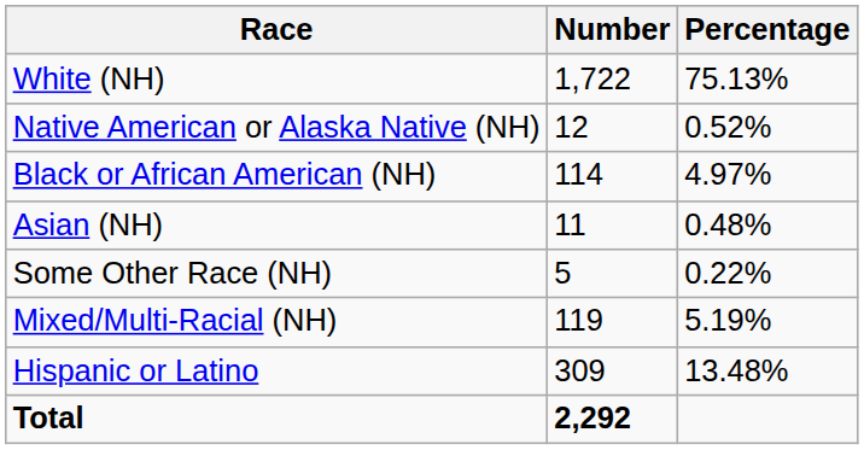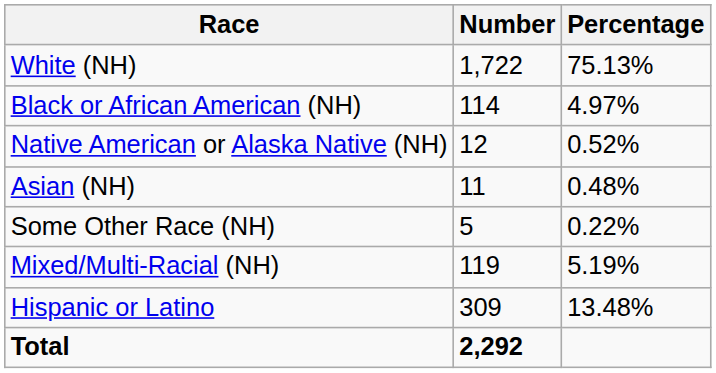 <table class="wikitable">
 <tr>
 <th>Race</th>
 <th>Number</th>
 <th>Percentage</th>
 </tr>
 <tr>
 <td><a href='#'>White</a> (NH)</td>
 <td>1,722</td>
 <td>75.13%</td>
 </tr>
 <tr>
+<td><a href='#'>Black or African American</a> (NH)</td>
+<td>114</td>
+<td>4.97%</td>
+</tr>
+<tr>
 <td><a href='#'>Native American</a> or <a href='#'>Alaska Native</a> (NH)</td>
 <td>12</td>
 <td>0.52%</td>
-</tr>
-<tr>
-<td><a href='#'>Black or African American</a> (NH)</td>
-<td>114</td>
-<td>4.97%</td>
 </tr>
 <tr>
 <td><a href='#'>Asian</a> (NH)</td>
 <td>11</td>
 <td>0.48%</td>
 </tr>
 <tr>
 <td>Some Other Race (NH)</td>
 <td>5</td>
 <td>0.22%</td>
 </tr>
 <tr>
 <td><a href='#'>Mixed/Multi-Racial</a> (NH)</td>
 <td>119</td>
 <td>5.19%</td>
 </tr>
 <tr>
 <td><a href='#'>Hispanic or Latino</a></td>
 <td>309</td>
 <td>13.48%</td>
 </tr>
 <tr>
 <td><strong>Total</strong></td>
 <td><strong>2,292</strong></td>
 <td></td>
 </tr>
 </table>
